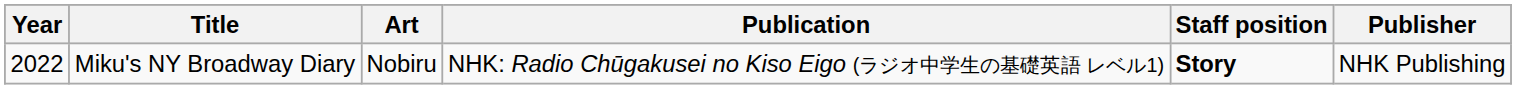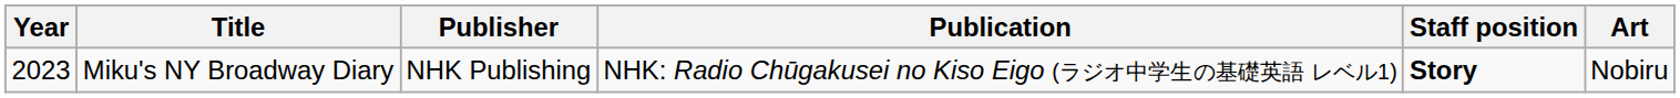 <table class="wikitable" style="font-size:small; margin-right:0px;">
 <tr>
 <th>Year</th>
 <th>Title</th>
-<th>Art</th>
+<th>Publisher</th>
 <th>Publication</th>
 <th>Staff position</th>
-<th>Publisher</th>
+<th>Art</th>
 </tr>
 <tr>
-<td>2022</td>
+<td>2023</td>
 <td>Miku's NY Broadway Diary</td>
-<td>Nobiru</td>
+<td>NHK Publishing</td>
 <td>NHK: <em>Radio Chūgakusei no Kiso Eigo</em> <small>(ラジオ中学生の基礎英語 レベル1)</small></td>
 <td><strong>Story</strong></td>
-<td>NHK Publishing</td>
+<td>Nobiru</td>
 </tr>
 </table>
